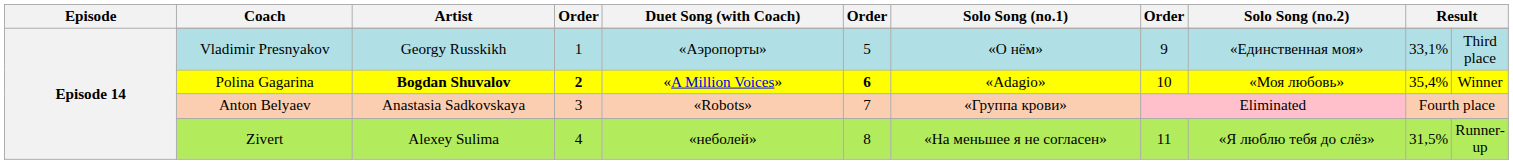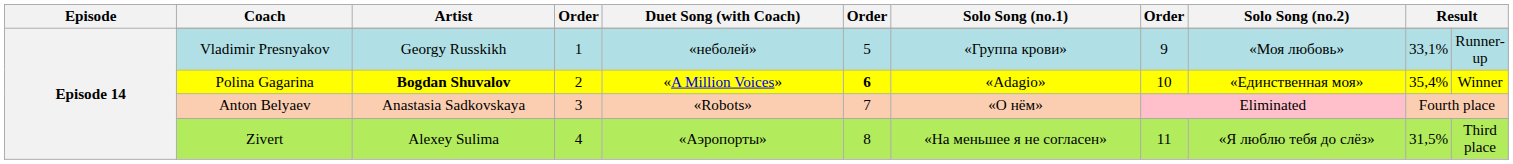 <table class="wikitable" style="text-align:center; width:100%;">
 <tr>
 <th scope="col" width="13%">Episode</th>
 <th scope="col" width="13%">Coach</th>
 <th scope="col" width="15%">Artist</th>
 <th scope="col" width="02%">Order</th>
 <th scope="col" width="18%">Duet Song (with Coach)</th>
 <th scope="col" width="02%">Order</th>
 <th scope="col" width="19%">Solo Song (no.1)</th>
 <th scope="col" width="02%">Order</th>
 <th scope="col" width="18%">Solo Song (no.2)</th>
 <th colspan="2" width="11%">Result</th>
 </tr>
 <tr>
 <th rowspan=5>Episode 14<br><small></small></th>
 </tr>
 <tr bgcolor=#B0E0E6>
 <td>Vladimir Presnyakov</td>
 <td>Georgy Russkikh</td>
 <td>1</td>
-<td>«Аэропорты»</td>
+<td>«неболей»</td>
 <td>5</td>
-<td>«О нём»</td>
+<td>«Группа крови»</td>
 <td>9</td>
-<td>«Единственная моя»</td>
+<td>«Моя любовь»</td>
 <td>33,1%</td>
-<td>Third place</td>
+<td>Runner-up</td>
 </tr>
 <tr bgcolor=yellow>
 <td>Polina Gagarina</td>
 <td><strong>Bogdan Shuvalov</strong></td>
-<td><strong>2</strong></td>
+<td>2</td>
 <td>«<a href='#'>A Million Voices</a>»</td>
 <td><strong>6</strong></td>
 <td>«Adagio»</td>
 <td>10</td>
-<td>«Моя любовь»</td>
+<td>«Единственная моя»</td>
 <td>35,4%</td>
 <td>Winner</td>
 </tr>
 <tr style="background:#FBCEB1"|>
 <td>Anton Belyaev</td>
 <td>Anastasia Sadkovskaya</td>
 <td>3</td>
 <td>«Robots»</td>
 <td>7</td>
-<td>«Группа крови»</td>
+<td>«О нём»</td>
 <td colspan=2 style="background:pink">Eliminated</td>
 <td colspan=2>Fourth place</td>
 </tr>
 <tr bgcolor=#B2EC5D>
 <td>Zivert</td>
 <td>Alexey Sulima</td>
 <td>4</td>
-<td>«неболей»</td>
+<td>«Аэропорты»</td>
 <td>8</td>
 <td>«На меньшее я не согласен»</td>
 <td>11</td>
 <td>«Я люблю тебя до слёз»</td>
 <td>31,5%</td>
-<td>Runner-up</td>
+<td>Third place</td>
 </tr>
 </table>
